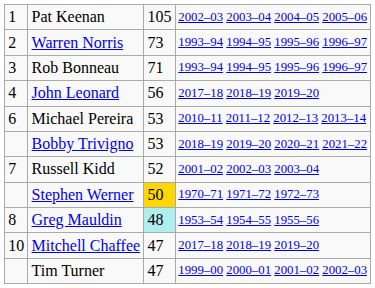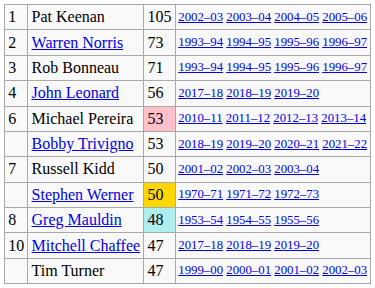 <table class="wikitable">
 <tr>
 </tr>
 <tr>
 <td>1</td>
 <td>Pat Keenan</td>
 <td>105</td>
 <td style="font-size:80%;"><a href='#'>2002–03</a> <a href='#'>2003–04</a> <a href='#'>2004–05</a> <a href='#'>2005–06</a></td>
 </tr>
 <tr>
 <td>2</td>
 <td><a href='#'>Warren Norris</a></td>
 <td>73</td>
 <td style="font-size:80%;"><a href='#'>1993–94</a> <a href='#'>1994–95</a> <a href='#'>1995–96</a> <a href='#'>1996–97</a></td>
 </tr>
 <tr>
 <td>3</td>
 <td>Rob Bonneau</td>
 <td>71</td>
 <td style="font-size:80%;"><a href='#'>1993–94</a> <a href='#'>1994–95</a> <a href='#'>1995–96</a> <a href='#'>1996–97</a></td>
 </tr>
 <tr>
 <td>4</td>
 <td><a href='#'>John Leonard</a></td>
 <td>56</td>
 <td style="font-size:80%;"><a href='#'>2017–18</a> <a href='#'>2018–19</a> <a href='#'>2019–20</a></td>
 </tr>
 <tr>
 <td>6</td>
 <td>Michael Pereira</td>
-<td>53</td>
+<td style="background: pink;">53</td>
 <td style="font-size:80%;"><a href='#'>2010–11</a> <a href='#'>2011–12</a> <a href='#'>2012–13</a> <a href='#'>2013–14</a></td>
 </tr>
 <tr>
 <td></td>
 <td><a href='#'>Bobby Trivigno</a></td>
 <td>53</td>
 <td style="font-size:80%;"><a href='#'>2018–19</a> <a href='#'>2019–20</a> <a href='#'>2020–21</a> <a href='#'>2021–22</a></td>
 </tr>
 <tr>
 <td>7</td>
 <td>Russell Kidd</td>
-<td>52</td>
+<td>50</td>
 <td style="font-size:80%;"><a href='#'>2001–02</a> <a href='#'>2002–03</a> <a href='#'>2003–04</a></td>
 </tr>
 <tr>
 <td></td>
 <td><a href='#'>Stephen Werner</a></td>
 <td style="background: gold;">50</td>
 <td style="font-size:80%;"><a href='#'>1970–71</a> <a href='#'>1971–72</a> <a href='#'>1972–73</a></td>
 </tr>
 <tr>
 <td>8</td>
 <td><a href='#'>Greg Mauldin</a></td>
 <td style="background: paleturquoise;">48</td>
 <td style="font-size:80%;"><a href='#'>1953–54</a> <a href='#'>1954–55</a> <a href='#'>1955–56</a></td>
 </tr>
 <tr>
 <td>10</td>
 <td><a href='#'>Mitchell Chaffee</a></td>
 <td>47</td>
 <td style="font-size:80%;"><a href='#'>2017–18</a> <a href='#'>2018–19</a> <a href='#'>2019–20</a></td>
 </tr>
 <tr>
 <td></td>
 <td>Tim Turner</td>
 <td>47</td>
 <td style="font-size:80%;"><a href='#'>1999–00</a> <a href='#'>2000–01</a> <a href='#'>2001–02</a> <a href='#'>2002–03</a></td>
 </tr>
 </table>
